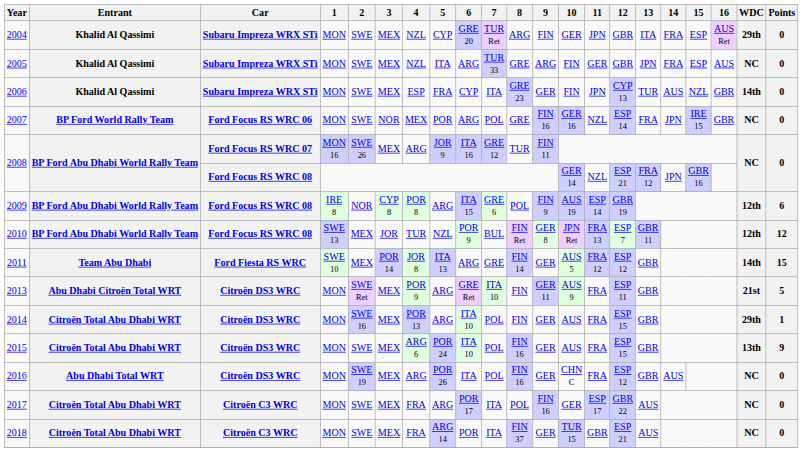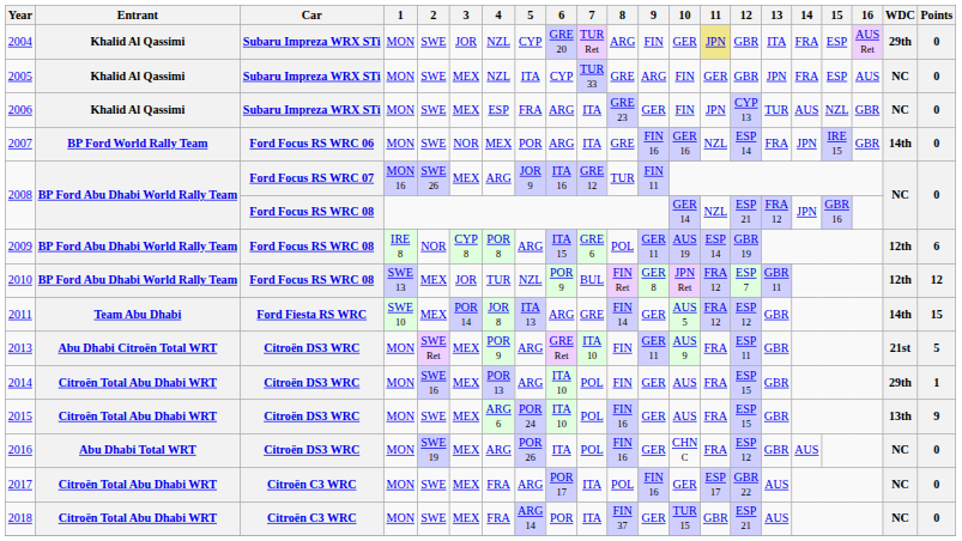 <table class="wikitable" border="1" style="text-align:center; font-size:85%;">
 <tr>
 <th>Year</th>
 <th>Entrant</th>
 <th>Car</th>
 <th>1</th>
 <th>2</th>
 <th>3</th>
 <th>4</th>
 <th>5</th>
 <th>6</th>
 <th>7</th>
 <th>8</th>
 <th>9</th>
 <th>10</th>
 <th>11</th>
 <th>12</th>
 <th>13</th>
 <th>14</th>
 <th>15</th>
 <th>16</th>
 <th>WDC</th>
 <th>Points</th>
 </tr>
 <tr>
 <td><a href='#'>2004</a></td>
 <th nowrap>Khalid Al Qassimi</th>
 <th nowrap><a href='#'>Subaru Impreza WRX STi</a></th>
 <td><a href='#'>MON</a></td>
 <td><a href='#'>SWE</a></td>
-<td><a href='#'>MEX</a></td>
+<td><a href='#'>JOR</a></td>
 <td><a href='#'>NZL</a></td>
 <td><a href='#'>CYP</a></td>
 <td style="background:#CFCFFF;"><a href='#'>GRE</a><br><small>20</small></td>
 <td style="background:#EFCFFF;"><a href='#'>TUR</a><br><small>Ret</small></td>
 <td><a href='#'>ARG</a></td>
 <td><a href='#'>FIN</a></td>
 <td><a href='#'>GER</a></td>
-<td><a href='#'>JPN</a></td>
+<td style="background: khaki;"><a href='#'>JPN</a></td>
 <td><a href='#'>GBR</a></td>
 <td><a href='#'>ITA</a></td>
 <td><a href='#'>FRA</a></td>
 <td><a href='#'>ESP</a></td>
 <td style="background:#EFCFFF;"><a href='#'>AUS</a><br><small>Ret</small></td>
 <th>29th</th>
 <th>0</th>
 </tr>
 <tr>
 <td><a href='#'>2005</a></td>
 <th nowrap>Khalid Al Qassimi</th>
 <th nowrap><a href='#'>Subaru Impreza WRX STi</a></th>
 <td><a href='#'>MON</a></td>
 <td><a href='#'>SWE</a></td>
 <td><a href='#'>MEX</a></td>
 <td><a href='#'>NZL</a></td>
 <td><a href='#'>ITA</a></td>
-<td><a href='#'>ARG</a></td>
+<td><a href='#'>CYP</a></td>
 <td style="background:#CFCFFF;"><a href='#'>TUR</a><br><small>33</small></td>
 <td><a href='#'>GRE</a></td>
 <td><a href='#'>ARG</a></td>
 <td><a href='#'>FIN</a></td>
 <td><a href='#'>GER</a></td>
 <td><a href='#'>GBR</a></td>
 <td><a href='#'>JPN</a></td>
 <td><a href='#'>FRA</a></td>
 <td><a href='#'>ESP</a></td>
 <td><a href='#'>AUS</a></td>
 <th>NC</th>
 <th>0</th>
 </tr>
 <tr>
 <td><a href='#'>2006</a></td>
 <th nowrap>Khalid Al Qassimi</th>
 <th nowrap><a href='#'>Subaru Impreza WRX STi</a></th>
 <td><a href='#'>MON</a></td>
 <td><a href='#'>SWE</a></td>
 <td><a href='#'>MEX</a></td>
 <td><a href='#'>ESP</a></td>
 <td><a href='#'>FRA</a></td>
-<td><a href='#'>CYP</a></td>
+<td><a href='#'>ARG</a></td>
 <td><a href='#'>ITA</a></td>
 <td style="background:#CFCFFF;"><a href='#'>GRE</a><br><small>23</small></td>
 <td><a href='#'>GER</a></td>
 <td><a href='#'>FIN</a></td>
 <td><a href='#'>JPN</a></td>
 <td style="background:#CFCFFF;"><a href='#'>CYP</a><br><small>13</small></td>
 <td><a href='#'>TUR</a></td>
 <td><a href='#'>AUS</a></td>
 <td><a href='#'>NZL</a></td>
 <td><a href='#'>GBR</a></td>
-<th>14th</th>
+<th>NC</th>
 <th>0</th>
 </tr>
 <tr>
 <td><a href='#'>2007</a></td>
 <th nowrap><a href='#'>BP Ford World Rally Team</a></th>
 <th nowrap><a href='#'>Ford Focus RS WRC 06</a></th>
 <td><a href='#'>MON</a></td>
 <td><a href='#'>SWE</a></td>
 <td><a href='#'>NOR</a></td>
 <td><a href='#'>MEX</a></td>
 <td><a href='#'>POR</a></td>
 <td><a href='#'>ARG</a></td>
-<td><a href='#'>POL</a></td>
+<td><a href='#'>ITA</a></td>
 <td><a href='#'>GRE</a></td>
 <td style="background:#CFCFFF;"><a href='#'>FIN</a><br><small>16</small></td>
 <td style="background:#CFCFFF;"><a href='#'>GER</a><br><small>16</small></td>
 <td><a href='#'>NZL</a></td>
 <td style="background:#CFCFFF;"><a href='#'>ESP</a><br><small>14</small></td>
 <td><a href='#'>FRA</a></td>
 <td><a href='#'>JPN</a></td>
 <td style="background:#CFCFFF;"><a href='#'>IRE</a><br><small>15</small></td>
 <td><a href='#'>GBR</a></td>
-<th>NC</th>
+<th>14th</th>
 <th>0</th>
 </tr>
 <tr>
 <td rowspan=2><a href='#'>2008</a></td>
 <th rowspan=2 nowrap><a href='#'>BP Ford Abu Dhabi World Rally Team</a></th>
 <th nowrap><a href='#'>Ford Focus RS WRC 07</a></th>
 <td style="background:#CFCFFF;"><a href='#'>MON</a><br><small>16</small></td>
 <td style="background:#CFCFFF;"><a href='#'>SWE</a><br><small>26</small></td>
 <td><a href='#'>MEX</a></td>
 <td><a href='#'>ARG</a></td>
 <td style="background:#CFCFFF;"><a href='#'>JOR</a><br><small>9</small></td>
 <td style="background:#CFCFFF;"><a href='#'>ITA</a><br><small>16</small></td>
 <td style="background:#CFCFFF;"><a href='#'>GRE</a><br><small>12</small></td>
 <td><a href='#'>TUR</a></td>
 <td style="background:#CFCFFF;"><a href='#'>FIN</a><br><small>11</small></td>
 <td colspan=7></td>
 <th rowspan=2>NC</th>
 <th rowspan=2>0</th>
 </tr>
 <tr>
 <th nowrap><a href='#'>Ford Focus RS WRC 08</a></th>
 <td colspan=9></td>
 <td style="background:#CFCFFF;"><a href='#'>GER</a><br><small>14</small></td>
 <td><a href='#'>NZL</a></td>
 <td style="background:#CFCFFF;"><a href='#'>ESP</a><br><small>21</small></td>
 <td style="background:#CFCFFF;"><a href='#'>FRA</a><br><small>12</small></td>
 <td><a href='#'>JPN</a></td>
 <td style="background:#CFCFFF;"><a href='#'>GBR</a><br><small>16</small></td>
 <td></td>
 </tr>
 <tr>
 <td><a href='#'>2009</a></td>
 <th nowrap><a href='#'>BP Ford Abu Dhabi World Rally Team</a></th>
 <th nowrap><a href='#'>Ford Focus RS WRC 08</a></th>
 <td style="background:#DFFFDF;"><a href='#'>IRE</a><br><small>8</small></td>
 <td><a href='#'>NOR</a></td>
 <td style="background:#DFFFDF;"><a href='#'>CYP</a><br><small>8</small></td>
 <td style="background:#DFFFDF;"><a href='#'>POR</a><br><small>8</small></td>
 <td><a href='#'>ARG</a></td>
 <td style="background:#CFCFFF;"><a href='#'>ITA</a><br><small>15</small></td>
 <td style="background:#DFFFDF;"><a href='#'>GRE</a><br><small>6</small></td>
 <td><a href='#'>POL</a></td>
-<td style="background:#CFCFFF;"><a href='#'>FIN</a><br><small>9</small></td>
+<td style="background:#CFCFFF;"><a href='#'>GER</a><br><small>11</small></td>
 <td style="background:#CFCFFF;"><a href='#'>AUS</a><br><small>19</small></td>
 <td style="background:#CFCFFF;"><a href='#'>ESP</a><br><small>14</small></td>
 <td style="background:#CFCFFF;"><a href='#'>GBR</a><br><small>19</small></td>
 <td colspan=4></td>
 <th>12th</th>
 <th>6</th>
 </tr>
 <tr>
 <td><a href='#'>2010</a></td>
 <th nowrap><a href='#'>BP Ford Abu Dhabi World Rally Team</a></th>
 <th nowrap><a href='#'>Ford Focus RS WRC 08</a></th>
 <td style="background:#CFCFFF;"><a href='#'>SWE</a><br><small>13</small></td>
 <td><a href='#'>MEX</a></td>
 <td><a href='#'>JOR</a></td>
 <td><a href='#'>TUR</a></td>
 <td><a href='#'>NZL</a></td>
 <td style="background:#DFFFDF;"><a href='#'>POR</a><br><small>9</small></td>
 <td><a href='#'>BUL</a></td>
 <td style="background:#EFCFFF;"><a href='#'>FIN</a><br><small>Ret</small></td>
 <td style="background:#DFFFDF;"><a href='#'>GER</a><br><small>8</small></td>
 <td style="background:#EFCFFF;"><a href='#'>JPN</a><br><small>Ret</small></td>
-<td style="background:#CFCFFF;"><a href='#'>FRA</a><br><small>13</small></td>
+<td style="background:#CFCFFF;"><a href='#'>FRA</a><br><small>12</small></td>
 <td style="background:#DFFFDF;"><a href='#'>ESP</a><br><small>7</small></td>
 <td style="background:#CFCFFF;"><a href='#'>GBR</a><br><small>11</small></td>
 <td colspan=3></td>
 <th>12th</th>
 <th>12</th>
 </tr>
 <tr>
 <td><a href='#'>2011</a></td>
 <th nowrap><a href='#'>Team Abu Dhabi</a></th>
 <th nowrap><a href='#'>Ford Fiesta RS WRC</a></th>
 <td style="background:#DFFFDF;"><a href='#'>SWE</a><br><small>10</small></td>
 <td><a href='#'>MEX</a></td>
 <td style="background:#CFCFFF;"><a href='#'>POR</a><br><small>14</small></td>
 <td style="background:#DFFFDF;"><a href='#'>JOR</a><br><small>8</small></td>
 <td style="background:#CFCFFF;"><a href='#'>ITA</a><br><small>13</small></td>
 <td><a href='#'>ARG</a></td>
 <td><a href='#'>GRE</a></td>
 <td style="background:#CFCFFF;"><a href='#'>FIN</a><br><small>14</small></td>
 <td><a href='#'>GER</a></td>
 <td style="background:#DFFFDF;"><a href='#'>AUS</a><br><small>5</small></td>
 <td style="background:#CFCFFF;"><a href='#'>FRA</a><br><small>12</small></td>
 <td style="background:#CFCFFF;"><a href='#'>ESP</a><br><small>12</small></td>
 <td><a href='#'>GBR</a></td>
 <td colspan=3></td>
 <th>14th</th>
 <th>15</th>
 </tr>
 <tr>
 <td><a href='#'>2013</a></td>
 <th nowrap><a href='#'>Abu Dhabi Citroën Total WRT</a></th>
 <th nowrap><a href='#'>Citroën DS3 WRC</a></th>
 <td><a href='#'>MON</a></td>
 <td style="background:#EFCFFF;"><a href='#'>SWE</a><br><small>Ret</small></td>
 <td><a href='#'>MEX</a></td>
 <td style="background:#DFFFDF;"><a href='#'>POR</a><br><small>9</small></td>
 <td><a href='#'>ARG</a></td>
 <td style="background:#EFCFFF;"><a href='#'>GRE</a><br><small>Ret</small></td>
 <td style="background:#DFFFDF;"><a href='#'>ITA</a><br><small>10</small></td>
 <td><a href='#'>FIN</a></td>
 <td style="background:#CFCFFF;"><a href='#'>GER</a><br><small>11</small></td>
 <td style="background:#DFFFDF;"><a href='#'>AUS</a><br><small>9</small></td>
 <td><a href='#'>FRA</a></td>
 <td style="background:#CFCFFF;"><a href='#'>ESP</a><br><small>11</small></td>
 <td><a href='#'>GBR</a></td>
 <td colspan=3></td>
 <th>21st</th>
 <th>5</th>
 </tr>
 <tr>
 <td><a href='#'>2014</a></td>
 <th nowrap><a href='#'>Citroën Total Abu Dhabi WRT</a></th>
 <th nowrap><a href='#'>Citroën DS3 WRC</a></th>
 <td><a href='#'>MON</a></td>
 <td style="background:#CFCFFF;"><a href='#'>SWE</a><br><small>16</small></td>
 <td><a href='#'>MEX</a></td>
 <td style="background:#CFCFFF;"><a href='#'>POR</a><br><small>13</small></td>
 <td><a href='#'>ARG</a></td>
 <td style="background:#DFFFDF;"><a href='#'>ITA</a><br><small>10</small></td>
 <td><a href='#'>POL</a></td>
 <td><a href='#'>FIN</a></td>
 <td><a href='#'>GER</a></td>
 <td><a href='#'>AUS</a></td>
 <td><a href='#'>FRA</a></td>
 <td style="background:#CFCFFF;"><a href='#'>ESP</a><br><small>15</small></td>
 <td><a href='#'>GBR</a></td>
 <td colspan=3></td>
 <th>29th</th>
 <th>1</th>
 </tr>
 <tr>
 <td><a href='#'>2015</a></td>
 <th nowrap><a href='#'>Citroën Total Abu Dhabi WRT</a></th>
 <th nowrap><a href='#'>Citroën DS3 WRC</a></th>
 <td><a href='#'>MON</a></td>
 <td><a href='#'>SWE</a></td>
 <td><a href='#'>MEX</a></td>
 <td style="background:#DFFFDF;"><a href='#'>ARG</a><br><small>6</small></td>
 <td style="background:#CFCFFF;"><a href='#'>POR</a><br><small>24</small></td>
 <td style="background:#DFFFDF;"><a href='#'>ITA</a><br><small>10</small></td>
 <td><a href='#'>POL</a></td>
 <td style="background:#CFCFFF;"><a href='#'>FIN</a><br><small>16</small></td>
 <td><a href='#'>GER</a></td>
 <td><a href='#'>AUS</a></td>
 <td><a href='#'>FRA</a></td>
 <td style="background:#CFCFFF;"><a href='#'>ESP</a><br><small>15</small></td>
 <td><a href='#'>GBR</a></td>
 <td colspan=3></td>
 <th>13th</th>
 <th>9</th>
 </tr>
 <tr>
 <td><a href='#'>2016</a></td>
 <th nowrap><a href='#'>Abu Dhabi Total WRT</a></th>
 <th nowrap><a href='#'>Citroën DS3 WRC</a></th>
 <td><a href='#'>MON</a></td>
 <td style="background:#CFCFFF;"><a href='#'>SWE</a><br><small>19</small></td>
 <td><a href='#'>MEX</a></td>
 <td><a href='#'>ARG</a></td>
 <td style="background:#CFCFFF;"><a href='#'>POR</a><br><small>26</small></td>
 <td><a href='#'>ITA</a></td>
 <td><a href='#'>POL</a></td>
 <td style="background:#CFCFFF;"><a href='#'>FIN</a><br><small>16</small></td>
 <td><a href='#'>GER</a></td>
 <td><a href='#'>CHN</a><br><small>C</small></td>
 <td><a href='#'>FRA</a></td>
 <td style="background:#CFCFFF;"><a href='#'>ESP</a><br><small>12</small></td>
 <td><a href='#'>GBR</a></td>
 <td><a href='#'>AUS</a></td>
 <td colspan=2></td>
 <th>NC</th>
 <th>0</th>
 </tr>
 <tr>
 <td><a href='#'>2017</a></td>
 <th nowrap><a href='#'>Citroën Total Abu Dhabi WRT</a></th>
 <th nowrap><a href='#'>Citroën C3 WRC</a></th>
 <td><a href='#'>MON</a></td>
 <td><a href='#'>SWE</a></td>
 <td><a href='#'>MEX</a></td>
 <td><a href='#'>FRA</a></td>
 <td><a href='#'>ARG</a></td>
 <td style="background:#CFCFFF;"><a href='#'>POR</a><br><small>17</small></td>
 <td><a href='#'>ITA</a></td>
 <td><a href='#'>POL</a></td>
 <td style="background:#CFCFFF;"><a href='#'>FIN</a><br><small>16</small></td>
 <td><a href='#'>GER</a></td>
 <td style="background:#CFCFFF;"><a href='#'>ESP</a><br><small>17</small></td>
 <td style="background:#CFCFFF;"><a href='#'>GBR</a><br><small>22</small></td>
 <td><a href='#'>AUS</a></td>
 <td colspan=3></td>
 <th>NC</th>
 <th>0</th>
 </tr>
 <tr>
 <td><a href='#'>2018</a></td>
 <th nowrap><a href='#'>Citroën Total Abu Dhabi WRT</a></th>
 <th nowrap><a href='#'>Citroën C3 WRC</a></th>
 <td><a href='#'>MON</a></td>
 <td><a href='#'>SWE</a></td>
 <td><a href='#'>MEX</a></td>
 <td><a href='#'>FRA</a></td>
 <td style="background:#CFCFFF;"><a href='#'>ARG</a><br><small>14</small></td>
 <td><a href='#'>POR</a></td>
 <td><a href='#'>ITA</a></td>
 <td style="background:#CFCFFF;"><a href='#'>FIN</a><br><small>37</small></td>
 <td><a href='#'>GER</a></td>
 <td style="background:#CFCFFF;"><a href='#'>TUR</a><br><small>15</small></td>
 <td><a href='#'>GBR</a></td>
 <td style="background:#CFCFFF;"><a href='#'>ESP</a><br><small>21</small></td>
 <td><a href='#'>AUS</a></td>
 <td colspan=3></td>
 <th>NC</th>
 <th>0</th>
 </tr>
 <tr>
 </tr>
 </table>
